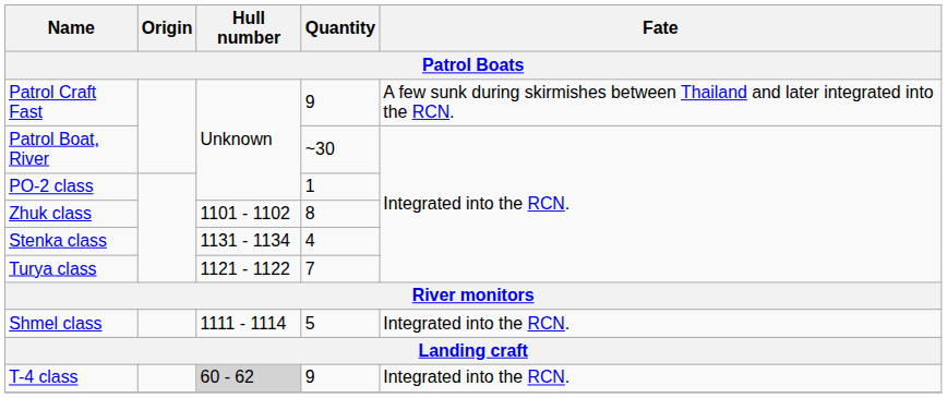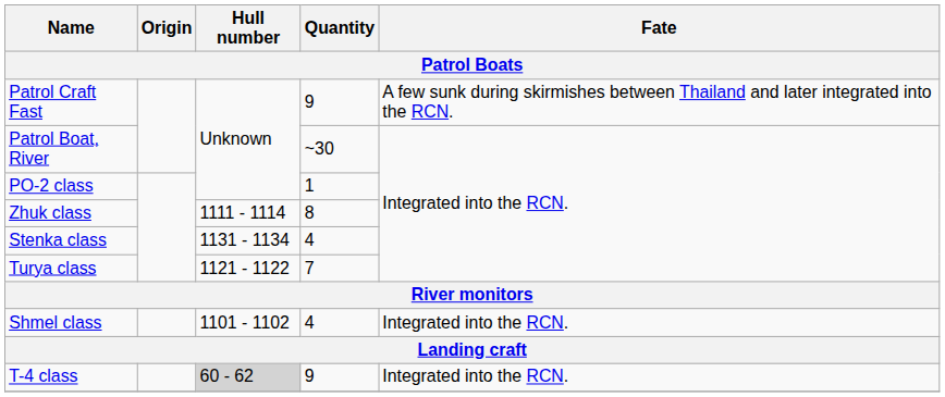 <table class="wikitable">
 <tr>
 <th>Name</th>
 <th>Origin</th>
 <th>Hull number</th>
 <th>Quantity</th>
 <th>Fate</th>
 </tr>
 <tr>
 <th colspan="8"><a href='#'>Patrol Boats</a></th>
 </tr>
 <tr>
 <td><a href='#'>Patrol Craft Fast</a></td>
 <td rowspan="2"></td>
 <td rowspan="3">Unknown</td>
 <td>9</td>
 <td>A few sunk during skirmishes between <a href='#'>Thailand</a> and later integrated into the <a href='#'>RCN</a>.</td>
 </tr>
 <tr>
 <td><a href='#'>Patrol Boat, River</a></td>
 <td>~30</td>
 <td rowspan="5">Integrated into the <a href='#'>RCN</a>.</td>
 </tr>
 <tr>
 <td><a href='#'>PO-2 class</a></td>
 <td rowspan="4"></td>
 <td>1</td>
 </tr>
 <tr>
 <td><a href='#'>Zhuk class</a></td>
-<td>1101 - 1102</td>
+<td>1111 - 1114</td>
 <td>8</td>
 </tr>
 <tr>
 <td><a href='#'>Stenka class</a></td>
 <td>1131 - 1134</td>
 <td>4</td>
 </tr>
 <tr>
 <td><a href='#'>Turya class</a></td>
 <td>1121 - 1122</td>
 <td>7</td>
 </tr>
 <tr>
 <th colspan="8"><a href='#'>River monitors</a></th>
 </tr>
 <tr>
 <td><a href='#'>Shmel class</a></td>
 <td></td>
-<td>1111 - 1114</td>
-<td>5</td>
+<td>1101 - 1102</td>
+<td>4</td>
 <td>Integrated into the <a href='#'>RCN</a>.</td>
 </tr>
 <tr>
 <th colspan="8"><a href='#'>Landing craft</a></th>
 </tr>
 <tr>
 <td><a href='#'>T-4 class</a></td>
 <td></td>
 <td style="background: lightgrey;">60 - 62</td>
 <td>9</td>
 <td>Integrated into the <a href='#'>RCN</a>.</td>
 </tr>
 <tr>
 </tr>
 </table>
